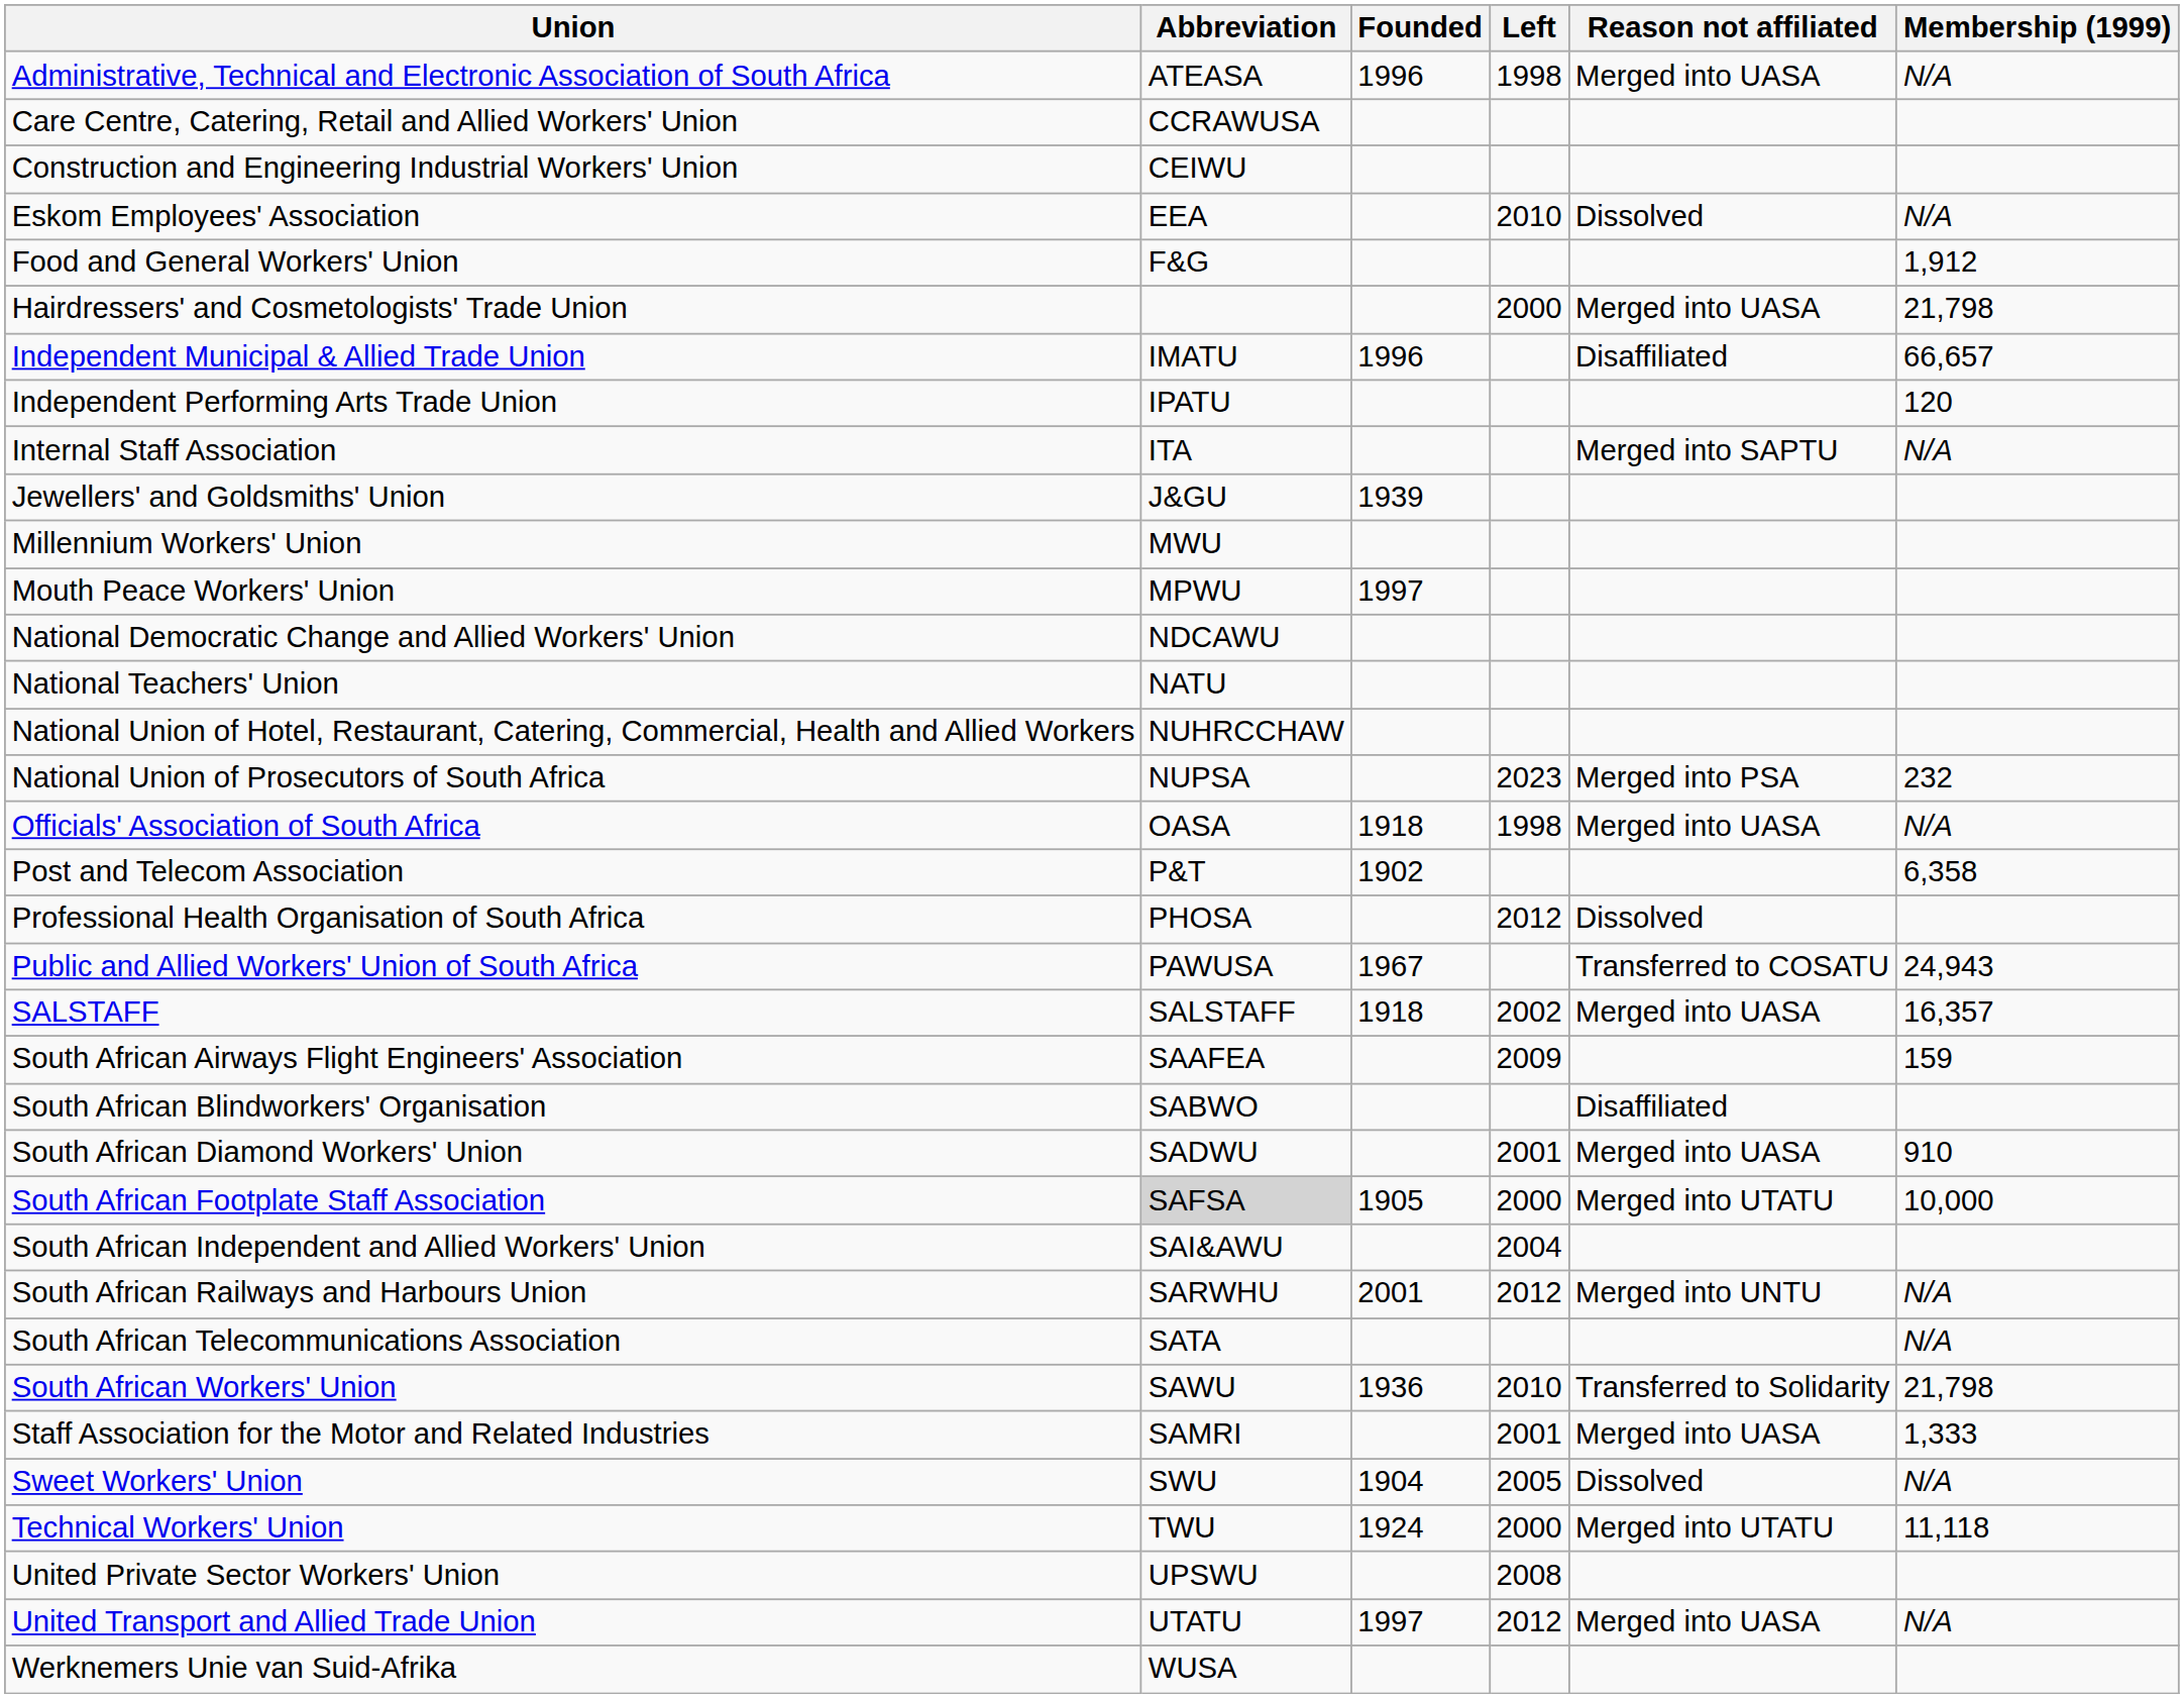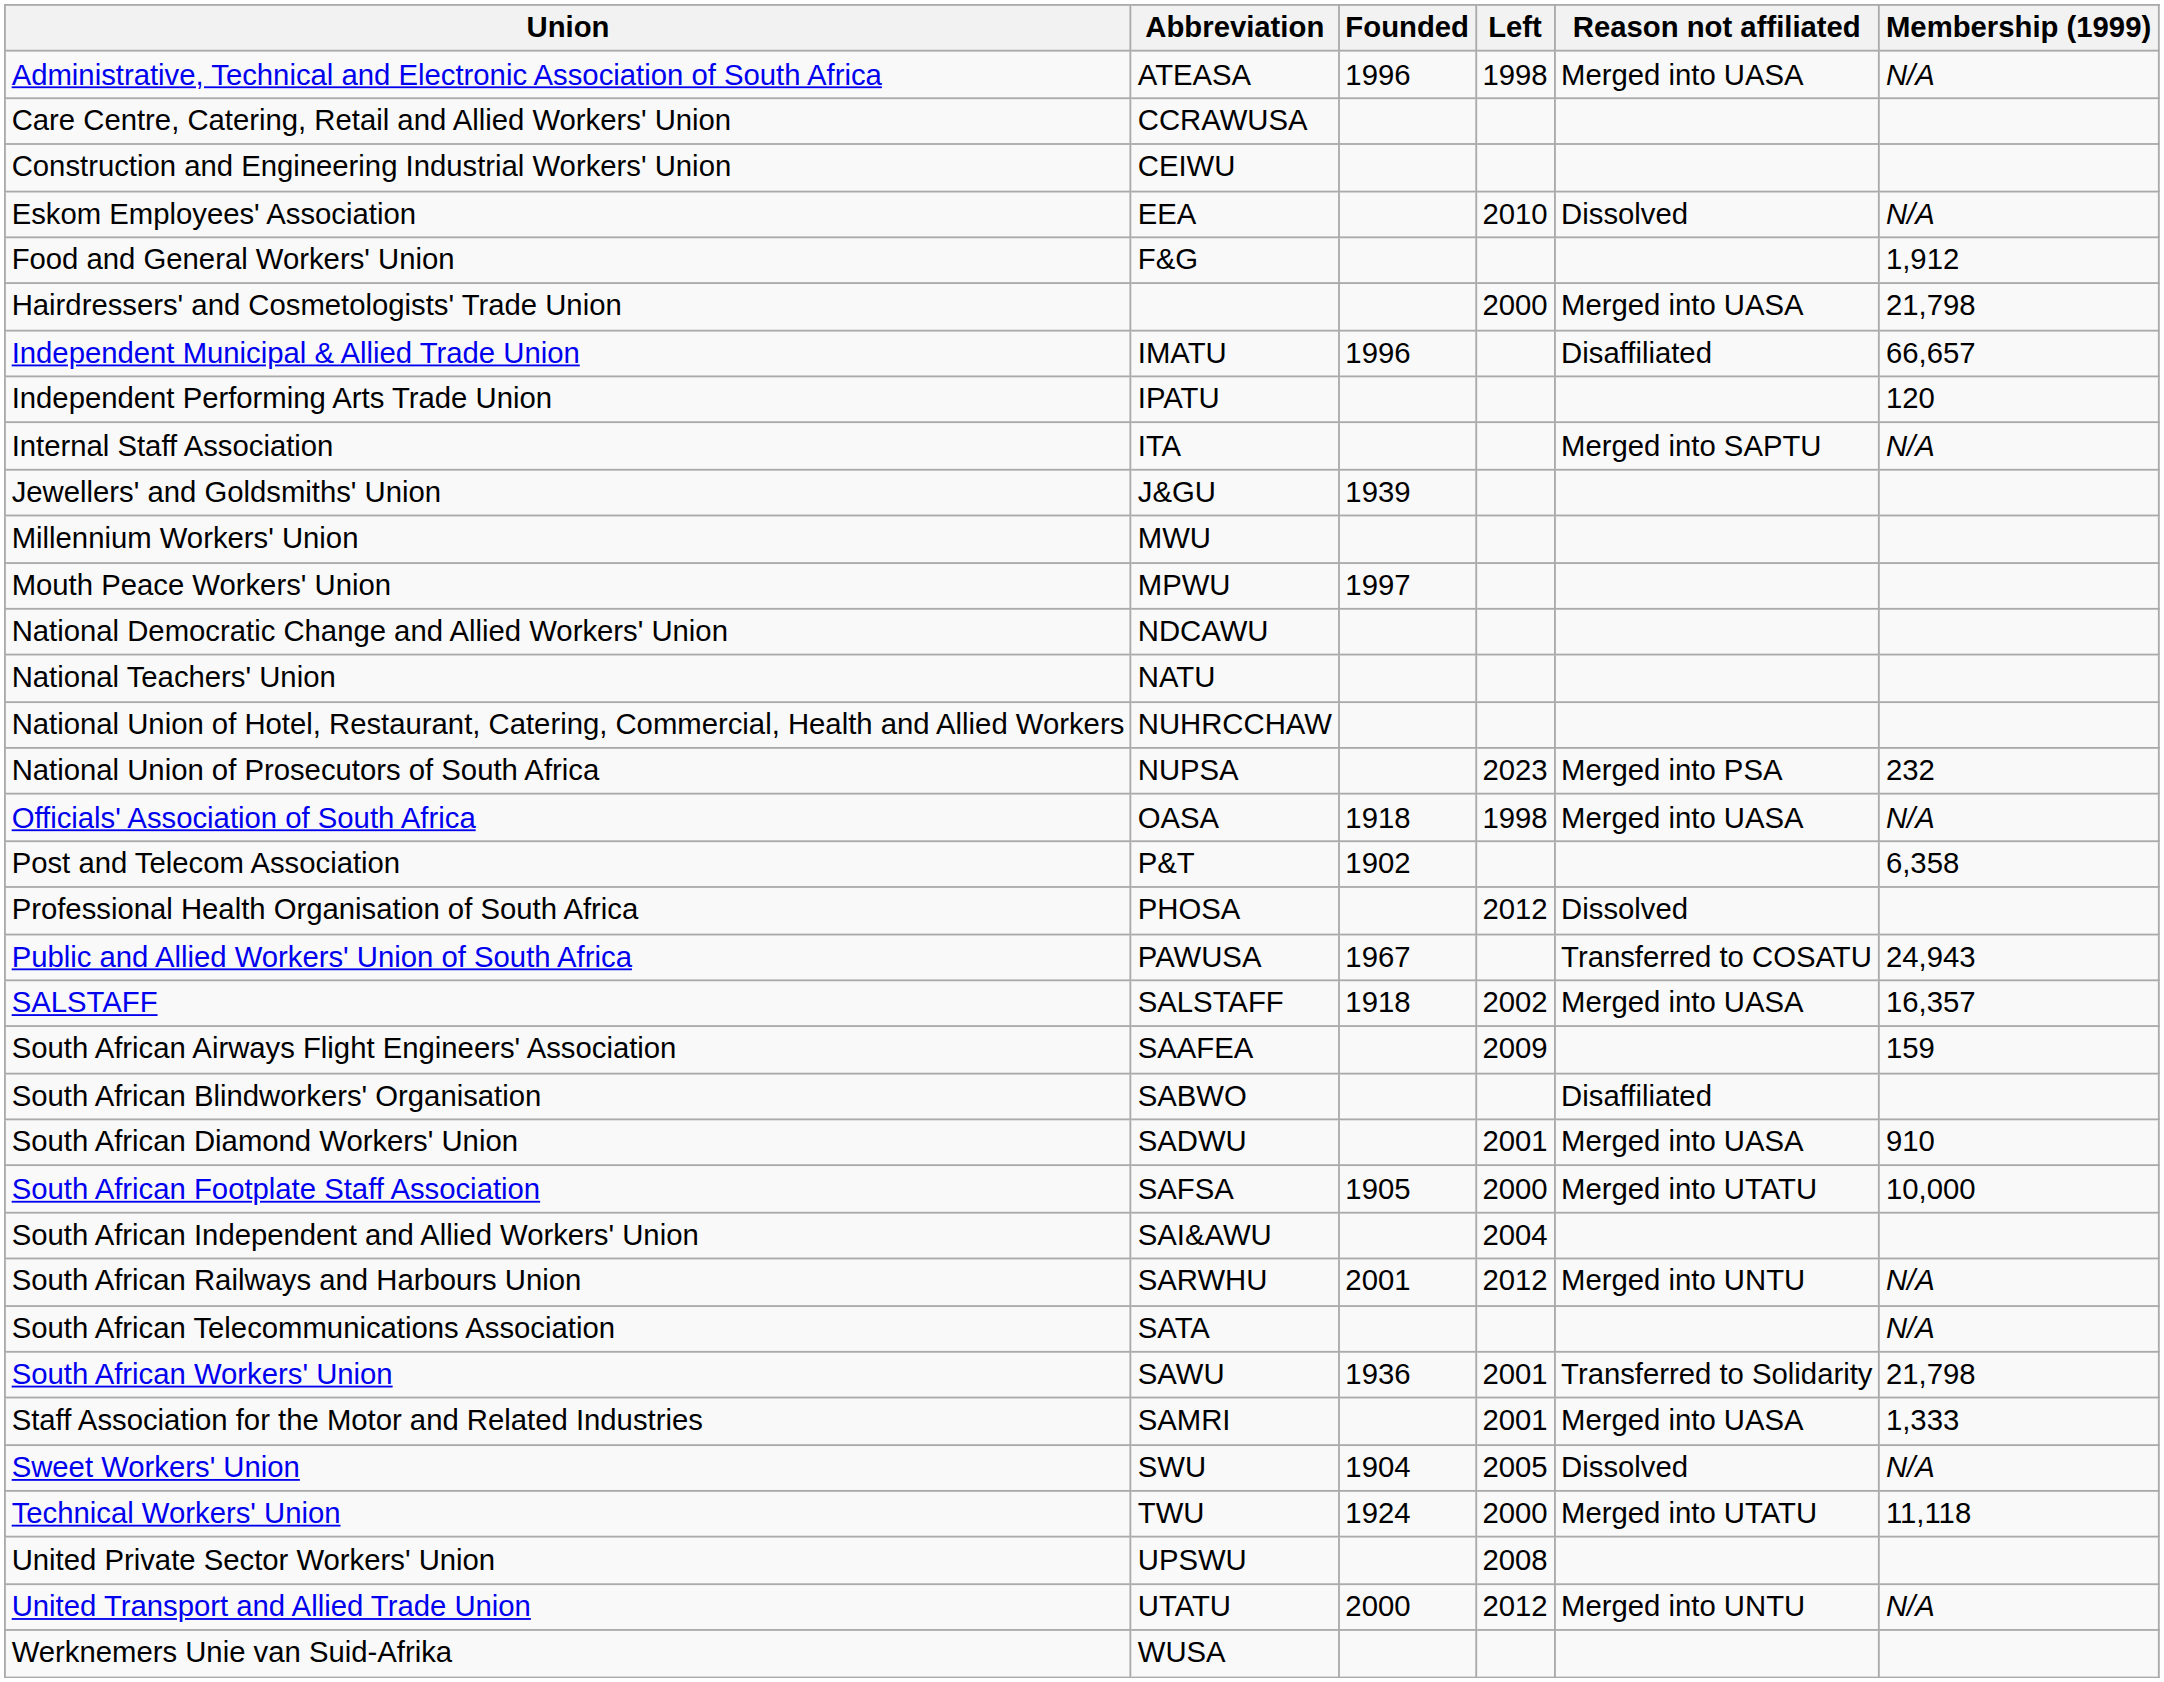 <table class="wikitable sortable">
 <tr>
 <th>Union</th>
 <th>Abbreviation</th>
 <th>Founded</th>
 <th>Left</th>
 <th>Reason not affiliated</th>
 <th>Membership (1999)</th>
 </tr>
 <tr>
 <td><a href='#'>Administrative, Technical and Electronic Association of South Africa</a></td>
 <td>ATEASA</td>
 <td>1996</td>
 <td>1998</td>
 <td>Merged into UASA</td>
 <td><em>N/A</em></td>
 </tr>
 <tr>
 <td>Care Centre, Catering, Retail and Allied Workers' Union</td>
 <td>CCRAWUSA</td>
 <td></td>
 <td></td>
 <td></td>
 <td></td>
 </tr>
 <tr>
 <td>Construction and Engineering Industrial Workers' Union</td>
 <td>CEIWU</td>
 <td></td>
 <td></td>
 <td></td>
 <td></td>
 </tr>
 <tr>
 <td>Eskom Employees' Association</td>
 <td>EEA</td>
 <td></td>
 <td>2010</td>
 <td>Dissolved</td>
 <td><em>N/A</em></td>
 </tr>
 <tr>
 <td>Food and General Workers' Union</td>
 <td>F&G</td>
 <td></td>
 <td></td>
 <td></td>
 <td>1,912</td>
 </tr>
 <tr>
 <td>Hairdressers' and Cosmetologists' Trade Union</td>
 <td></td>
 <td></td>
 <td>2000</td>
 <td>Merged into UASA</td>
 <td>21,798</td>
 </tr>
 <tr>
 <td><a href='#'>Independent Municipal & Allied Trade Union</a></td>
 <td>IMATU</td>
 <td>1996</td>
 <td></td>
 <td>Disaffiliated</td>
 <td>66,657</td>
 </tr>
 <tr>
 <td>Independent Performing Arts Trade Union</td>
 <td>IPATU</td>
 <td></td>
 <td></td>
 <td></td>
 <td>120</td>
 </tr>
 <tr>
 <td>Internal Staff Association</td>
 <td>ITA</td>
 <td></td>
 <td></td>
 <td>Merged into SAPTU</td>
 <td><em>N/A</em></td>
 </tr>
 <tr>
 <td>Jewellers' and Goldsmiths' Union</td>
 <td>J&GU</td>
 <td>1939</td>
 <td></td>
 <td></td>
 <td></td>
 </tr>
 <tr>
 <td>Millennium Workers' Union</td>
 <td>MWU</td>
 <td></td>
 <td></td>
 <td></td>
 <td></td>
 </tr>
 <tr>
 <td>Mouth Peace Workers' Union</td>
 <td>MPWU</td>
 <td>1997</td>
 <td></td>
 <td></td>
 <td></td>
 </tr>
 <tr>
 <td>National Democratic Change and Allied Workers' Union</td>
 <td>NDCAWU</td>
 <td></td>
 <td></td>
 <td></td>
 <td></td>
 </tr>
 <tr>
 <td>National Teachers' Union</td>
 <td>NATU</td>
 <td></td>
 <td></td>
 <td></td>
 <td></td>
 </tr>
 <tr>
 <td>National Union of Hotel, Restaurant, Catering, Commercial, Health and Allied Workers</td>
 <td>NUHRCCHAW</td>
 <td></td>
 <td></td>
 <td></td>
 <td></td>
 </tr>
 <tr>
 <td>National Union of Prosecutors of South Africa</td>
 <td>NUPSA</td>
 <td></td>
 <td>2023</td>
 <td>Merged into PSA</td>
 <td>232</td>
 </tr>
 <tr>
 <td><a href='#'>Officials' Association of South Africa</a></td>
 <td>OASA</td>
 <td>1918</td>
 <td>1998</td>
 <td>Merged into UASA</td>
 <td><em>N/A</em></td>
 </tr>
 <tr>
 <td>Post and Telecom Association</td>
 <td>P&T</td>
 <td>1902</td>
 <td></td>
 <td></td>
 <td>6,358</td>
 </tr>
 <tr>
 <td>Professional Health Organisation of South Africa</td>
 <td>PHOSA</td>
 <td></td>
 <td>2012</td>
 <td>Dissolved</td>
 <td></td>
 </tr>
 <tr>
 <td><a href='#'>Public and Allied Workers' Union of South Africa</a></td>
 <td>PAWUSA</td>
 <td>1967</td>
 <td></td>
 <td>Transferred to COSATU</td>
 <td>24,943</td>
 </tr>
 <tr>
 <td><a href='#'>SALSTAFF</a></td>
 <td>SALSTAFF</td>
 <td>1918</td>
 <td>2002</td>
 <td>Merged into UASA</td>
 <td>16,357</td>
 </tr>
 <tr>
 <td>South African Airways Flight Engineers' Association</td>
 <td>SAAFEA</td>
 <td></td>
 <td>2009</td>
 <td></td>
 <td>159</td>
 </tr>
 <tr>
 <td>South African Blindworkers' Organisation</td>
 <td>SABWO</td>
 <td></td>
 <td></td>
 <td>Disaffiliated</td>
 <td></td>
 </tr>
 <tr>
 <td>South African Diamond Workers' Union</td>
 <td>SADWU</td>
 <td></td>
 <td>2001</td>
 <td>Merged into UASA</td>
 <td>910</td>
 </tr>
 <tr>
 <td><a href='#'>South African Footplate Staff Association</a></td>
-<td style="background: lightgrey;">SAFSA</td>
+<td>SAFSA</td>
 <td>1905</td>
 <td>2000</td>
 <td>Merged into UTATU</td>
 <td>10,000</td>
 </tr>
 <tr>
 <td>South African Independent and Allied Workers' Union</td>
 <td>SAI&AWU</td>
 <td></td>
 <td>2004</td>
 <td></td>
 <td></td>
 </tr>
 <tr>
 <td>South African Railways and Harbours Union</td>
 <td>SARWHU</td>
 <td>2001</td>
 <td>2012</td>
 <td>Merged into UNTU</td>
 <td><em>N/A</em></td>
 </tr>
 <tr>
 <td>South African Telecommunications Association</td>
 <td>SATA</td>
 <td></td>
 <td></td>
 <td></td>
 <td><em>N/A</em></td>
 </tr>
 <tr>
 <td><a href='#'>South African Workers' Union</a></td>
 <td>SAWU</td>
 <td>1936</td>
-<td>2010</td>
+<td>2001</td>
 <td>Transferred to Solidarity</td>
 <td>21,798</td>
 </tr>
 <tr>
 <td>Staff Association for the Motor and Related Industries</td>
 <td>SAMRI</td>
 <td></td>
 <td>2001</td>
 <td>Merged into UASA</td>
 <td>1,333</td>
 </tr>
 <tr>
 <td><a href='#'>Sweet Workers' Union</a></td>
 <td>SWU</td>
 <td>1904</td>
 <td>2005</td>
 <td>Dissolved</td>
 <td><em>N/A</em></td>
 </tr>
 <tr>
 <td><a href='#'>Technical Workers' Union</a></td>
 <td>TWU</td>
 <td>1924</td>
 <td>2000</td>
 <td>Merged into UTATU</td>
 <td>11,118</td>
 </tr>
 <tr>
 <td>United Private Sector Workers' Union</td>
 <td>UPSWU</td>
 <td></td>
 <td>2008</td>
 <td></td>
 <td></td>
 </tr>
 <tr>
 <td><a href='#'>United Transport and Allied Trade Union</a></td>
 <td>UTATU</td>
-<td>1997</td>
+<td>2000</td>
 <td>2012</td>
-<td>Merged into UASA</td>
+<td>Merged into UNTU</td>
 <td><em>N/A</em></td>
 </tr>
 <tr>
 <td>Werknemers Unie van Suid-Afrika</td>
 <td>WUSA</td>
 <td></td>
 <td></td>
 <td></td>
 <td></td>
 </tr>
 </table>
